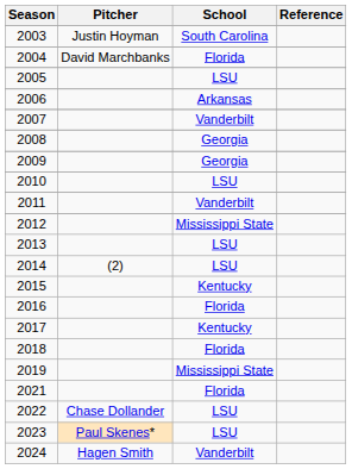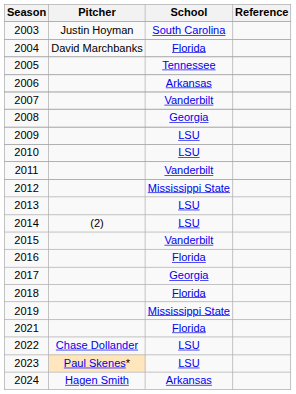 <table class="wikitable sortable">
 <tr>
 <th>Season</th>
 <th>Pitcher</th>
 <th>School</th>
 <th class="unsortable">Reference</th>
 </tr>
 <tr>
 </tr>
 <tr align=center>
 <td>2003</td>
 <td sortname>Justin Hoyman</td>
 <td><a href='#'>South Carolina</a></td>
 <td align="center"></td>
 </tr>
 <tr>
 </tr>
 <tr align=center>
 <td>2004</td>
 <td sortname>David Marchbanks</td>
 <td><a href='#'>Florida</a></td>
 <td align="center"></td>
 </tr>
 <tr>
 </tr>
 <tr align=center>
 <td>2005</td>
 <td></td>
-<td><a href='#'>LSU</a></td>
+<td><a href='#'>Tennessee</a></td>
 <td align="center"></td>
 </tr>
 <tr>
 </tr>
 <tr align=center>
 <td>2006</td>
 <td></td>
 <td><a href='#'>Arkansas</a></td>
 <td align="center"></td>
 </tr>
 <tr>
 </tr>
 <tr align=center>
 <td>2007</td>
 <td></td>
 <td><a href='#'>Vanderbilt</a></td>
 <td align="center"></td>
 </tr>
 <tr>
 </tr>
 <tr align=center>
 <td>2008</td>
 <td></td>
 <td><a href='#'>Georgia</a></td>
 <td align="center"></td>
 </tr>
 <tr>
 </tr>
 <tr align=center>
 <td>2009</td>
 <td></td>
-<td><a href='#'>Georgia</a></td>
+<td><a href='#'>LSU</a></td>
 <td align="center"></td>
 </tr>
 <tr>
 </tr>
 <tr align=center>
 <td>2010</td>
 <td></td>
 <td><a href='#'>LSU</a></td>
 <td align="center"></td>
 </tr>
 <tr>
 </tr>
 <tr align=center>
 <td>2011</td>
 <td></td>
 <td><a href='#'>Vanderbilt</a></td>
 <td align="center"></td>
 </tr>
 <tr>
 </tr>
 <tr align=center>
 <td>2012</td>
 <td></td>
 <td><a href='#'>Mississippi State</a></td>
 <td align="center"></td>
 </tr>
 <tr align=center>
 <td>2013</td>
 <td></td>
 <td><a href='#'>LSU</a></td>
 <td align="center"></td>
 </tr>
 <tr align=center>
 <td>2014</td>
 <td> (2)</td>
 <td><a href='#'>LSU</a></td>
 <td align="center"></td>
 </tr>
 <tr align=center>
 <td>2015</td>
 <td></td>
-<td><a href='#'>Kentucky</a></td>
+<td><a href='#'>Vanderbilt</a></td>
 <td align="center"></td>
 </tr>
 <tr align=center>
 <td>2016</td>
 <td></td>
 <td><a href='#'>Florida</a></td>
 <td align="center"></td>
 </tr>
 <tr align=center>
 <td>2017</td>
 <td></td>
-<td><a href='#'>Kentucky</a></td>
+<td><a href='#'>Georgia</a></td>
 <td align="center"></td>
 </tr>
 <tr align=center>
 <td>2018</td>
 <td></td>
 <td><a href='#'>Florida</a></td>
 <td align="center"></td>
 </tr>
 <tr align=center>
 <td>2019</td>
 <td></td>
 <td><a href='#'>Mississippi State</a></td>
 <td align="center"></td>
 </tr>
 <tr align=center>
 <td>2021</td>
 <td></td>
 <td><a href='#'>Florida</a></td>
 <td align="center"></td>
 </tr>
 <tr align=center>
 <td>2022</td>
 <td sortname><a href='#'>Chase Dollander</a></td>
 <td><a href='#'>LSU</a></td>
 <td align=“center”></td>
 </tr>
 <tr align=center>
 <td>2023</td>
 <td style="background:#ffe6bd;"><a href='#'>Paul Skenes</a>*</td>
 <td><a href='#'>LSU</a></td>
 <td style="text-align:center;"></td>
 </tr>
 <tr align=center>
 <td>2024</td>
 <td sortname><a href='#'>Hagen Smith</a></td>
-<td><a href='#'>Vanderbilt</a></td>
+<td><a href='#'>Arkansas</a></td>
 <td style="text-align:center;"></td>
 </tr>
 </table>
